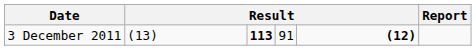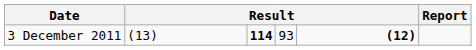 <table class="wikitable">
 <tr>
 <th>Date</th>
 <th colspan=4>Result</th>
 <th>Report</th>
 </tr>
 <tr>
 <td>3 December 2011</td>
 <td width=120px><strong></strong> (13)</td>
-<td style="text-align:right;"><strong>113</strong></td>
-<td>91</td>
+<td style="text-align:right;"><strong>114</strong></td>
+<td>93</td>
 <td width=120px style="text-align:right;"><strong> (12)</strong></td>
 <td></td>
 </tr>
 </table>
